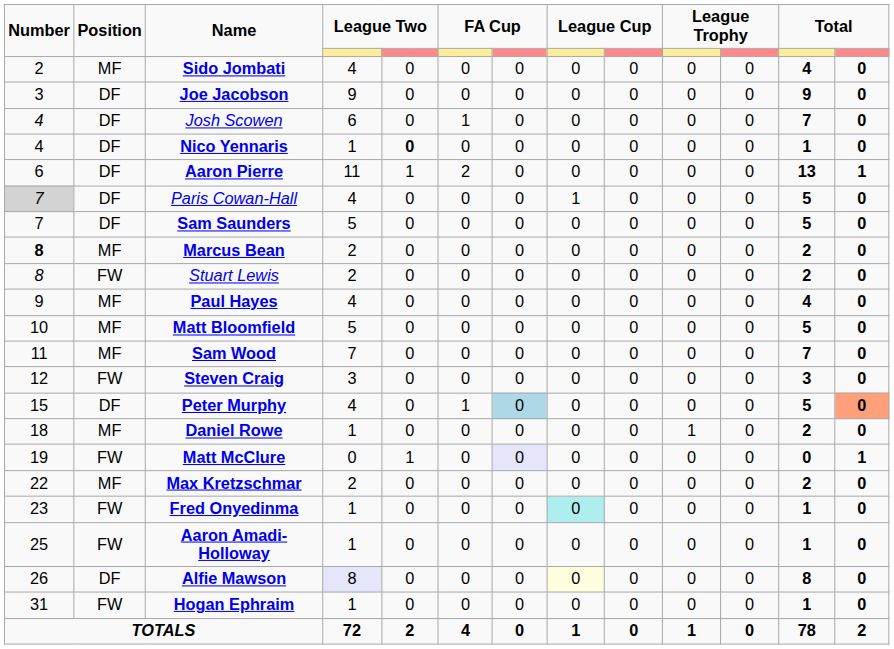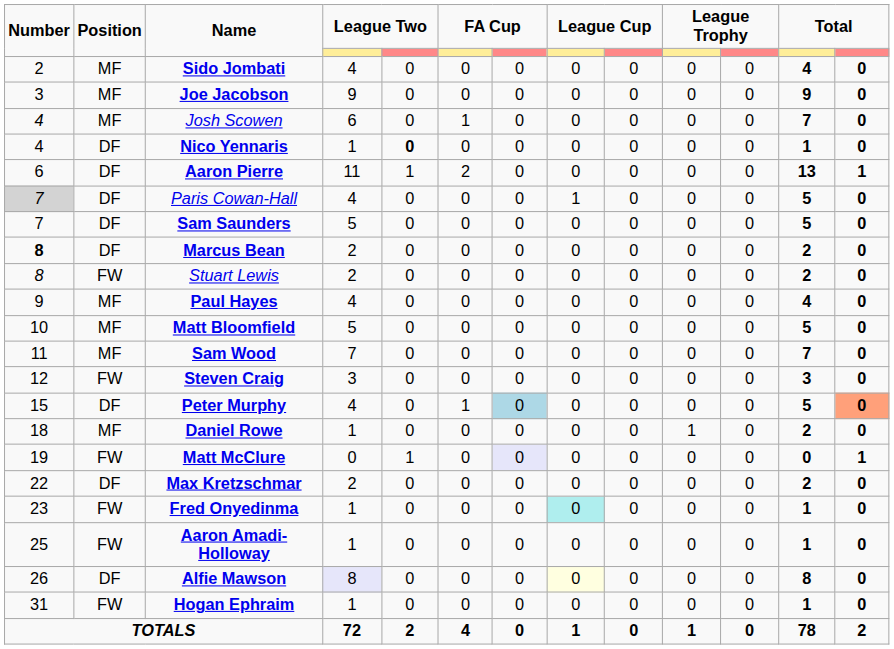 <table class="wikitable" style="text-align:center;">
 <tr style="text-align:center;">
 <td rowspan="2"  style="width:5%; "><strong>Number</strong></td>
 <td rowspan="2"  style="width:5%; "><strong>Position</strong></td>
 <td rowspan="2"  style="width:20%; "><strong>Name</strong></td>
 <td colspan="2"><strong>League Two</strong></td>
 <td colspan="2"><strong>FA Cup</strong></td>
 <td colspan="2"><strong>League Cup</strong></td>
 <td colspan="2"><strong>League Trophy</strong></td>
 <td colspan="2"><strong>Total</strong></td>
 </tr>
 <tr>
 <th style="width:60px; background:#fe9;"></th>
 <th style="width:60px; background:#ff8888;"></th>
 <th style="width:60px; background:#fe9;"></th>
 <th style="width:60px; background:#ff8888;"></th>
 <th style="width:60px; background:#fe9;"></th>
 <th style="width:60px; background:#ff8888;"></th>
 <th style="width:60px; background:#fe9;"></th>
 <th style="width:60px; background:#ff8888;"></th>
 <th style="width:60px; background:#fe9;"></th>
 <th style="width:60px; background:#ff8888;"></th>
 </tr>
 <tr>
 <td>2</td>
 <td>MF</td>
 <td><strong><a href='#'>Sido Jombati</a></strong></td>
 <td>4</td>
 <td>0</td>
 <td>0</td>
 <td>0</td>
 <td>0</td>
 <td>0</td>
 <td>0</td>
 <td>0</td>
 <td><strong>4</strong></td>
 <td><strong>0</strong></td>
 </tr>
 <tr>
 <td>3</td>
-<td>DF</td>
+<td>MF</td>
 <td><strong><a href='#'>Joe Jacobson</a></strong></td>
 <td>9</td>
 <td>0</td>
 <td>0</td>
 <td>0</td>
 <td>0</td>
 <td>0</td>
 <td>0</td>
 <td>0</td>
 <td><strong>9</strong></td>
 <td><strong>0</strong></td>
 </tr>
 <tr>
 <td><em>4</em></td>
-<td>DF</td>
+<td>MF</td>
 <td><em><a href='#'>Josh Scowen</a></em></td>
 <td>6</td>
 <td>0</td>
 <td>1</td>
 <td>0</td>
 <td>0</td>
 <td>0</td>
 <td>0</td>
 <td>0</td>
 <td><strong>7</strong></td>
 <td><strong>0</strong></td>
 </tr>
 <tr>
 <td>4</td>
 <td>DF</td>
 <td><strong><a href='#'>Nico Yennaris</a></strong></td>
 <td>1</td>
 <td><strong>0</strong></td>
 <td>0</td>
 <td>0</td>
 <td>0</td>
 <td>0</td>
 <td>0</td>
 <td>0</td>
 <td><strong>1</strong></td>
 <td><strong>0</strong></td>
 </tr>
 <tr>
 <td>6</td>
 <td>DF</td>
 <td><strong><a href='#'>Aaron Pierre</a></strong></td>
 <td>11</td>
 <td>1</td>
 <td>2</td>
 <td>0</td>
 <td>0</td>
 <td>0</td>
 <td>0</td>
 <td>0</td>
 <td><strong>13</strong></td>
 <td><strong>1</strong></td>
 </tr>
 <tr>
 <td style="background: lightgrey;"><em>7</em></td>
 <td>DF</td>
 <td><em><a href='#'>Paris Cowan-Hall</a></em></td>
 <td>4</td>
 <td>0</td>
 <td>0</td>
 <td>0</td>
 <td>1</td>
 <td>0</td>
 <td>0</td>
 <td>0</td>
 <td><strong>5</strong></td>
 <td><strong>0</strong></td>
 </tr>
 <tr>
 <td>7</td>
 <td>DF</td>
 <td><strong><a href='#'>Sam Saunders</a></strong></td>
 <td>5</td>
 <td>0</td>
 <td>0</td>
 <td>0</td>
 <td>0</td>
 <td>0</td>
 <td>0</td>
 <td>0</td>
 <td><strong>5</strong></td>
 <td><strong>0</strong></td>
 </tr>
 <tr>
 <td><strong>8</strong></td>
-<td>MF</td>
+<td>DF</td>
 <td><strong><a href='#'>Marcus Bean</a></strong></td>
 <td>2</td>
 <td>0</td>
 <td>0</td>
 <td>0</td>
 <td>0</td>
 <td>0</td>
 <td>0</td>
 <td>0</td>
 <td><strong>2</strong></td>
 <td><strong>0</strong></td>
 </tr>
 <tr>
 <td><em>8</em></td>
 <td>FW</td>
 <td><em><a href='#'>Stuart Lewis</a></em></td>
 <td>2</td>
 <td>0</td>
 <td>0</td>
 <td>0</td>
 <td>0</td>
 <td>0</td>
 <td>0</td>
 <td>0</td>
 <td><strong>2</strong></td>
 <td><strong>0</strong></td>
 </tr>
 <tr>
 <td>9</td>
 <td>MF</td>
 <td><strong><a href='#'>Paul Hayes</a></strong></td>
 <td>4</td>
 <td>0</td>
 <td>0</td>
 <td>0</td>
 <td>0</td>
 <td>0</td>
 <td>0</td>
 <td>0</td>
 <td><strong>4</strong></td>
 <td><strong>0</strong></td>
 </tr>
 <tr>
 <td>10</td>
 <td>MF</td>
 <td><strong><a href='#'>Matt Bloomfield</a></strong></td>
 <td>5</td>
 <td>0</td>
 <td>0</td>
 <td>0</td>
 <td>0</td>
 <td>0</td>
 <td>0</td>
 <td>0</td>
 <td><strong>5</strong></td>
 <td><strong>0</strong></td>
 </tr>
 <tr>
 <td>11</td>
 <td>MF</td>
 <td><strong><a href='#'>Sam Wood</a></strong></td>
 <td>7</td>
 <td>0</td>
 <td>0</td>
 <td>0</td>
 <td>0</td>
 <td>0</td>
 <td>0</td>
 <td>0</td>
 <td><strong>7</strong></td>
 <td><strong>0</strong></td>
 </tr>
 <tr>
 <td>12</td>
 <td>FW</td>
 <td><strong><a href='#'>Steven Craig</a></strong></td>
 <td>3</td>
 <td>0</td>
 <td>0</td>
 <td>0</td>
 <td>0</td>
 <td>0</td>
 <td>0</td>
 <td>0</td>
 <td><strong>3</strong></td>
 <td><strong>0</strong></td>
 </tr>
 <tr>
 <td>15</td>
 <td>DF</td>
 <td><strong><a href='#'>Peter Murphy</a></strong></td>
 <td>4</td>
 <td>0</td>
 <td>1</td>
 <td style="background: lightblue;">0</td>
 <td>0</td>
 <td>0</td>
 <td>0</td>
 <td>0</td>
 <td><strong>5</strong></td>
 <td style="background: lightsalmon;"><strong>0</strong></td>
 </tr>
 <tr>
 <td>18</td>
 <td>MF</td>
 <td><strong><a href='#'>Daniel Rowe</a></strong></td>
 <td>1</td>
 <td>0</td>
 <td>0</td>
 <td>0</td>
 <td>0</td>
 <td>0</td>
 <td>1</td>
 <td>0</td>
 <td><strong>2</strong></td>
 <td><strong>0</strong></td>
 </tr>
 <tr>
 <td>19</td>
 <td>FW</td>
 <td><strong><a href='#'>Matt McClure</a></strong></td>
 <td>0</td>
 <td>1</td>
 <td>0</td>
 <td style="background: lavender;">0</td>
 <td>0</td>
 <td>0</td>
 <td>0</td>
 <td>0</td>
 <td><strong>0</strong></td>
 <td><strong>1</strong></td>
 </tr>
 <tr>
 <td>22</td>
-<td>MF</td>
+<td>DF</td>
 <td><strong><a href='#'>Max Kretzschmar</a></strong></td>
 <td>2</td>
 <td>0</td>
 <td>0</td>
 <td>0</td>
 <td>0</td>
 <td>0</td>
 <td>0</td>
 <td>0</td>
 <td><strong>2</strong></td>
 <td><strong>0</strong></td>
 </tr>
 <tr>
 <td>23</td>
 <td>FW</td>
 <td><strong><a href='#'>Fred Onyedinma</a></strong></td>
 <td>1</td>
 <td>0</td>
 <td>0</td>
 <td>0</td>
 <td style="background: paleturquoise;">0</td>
 <td>0</td>
 <td>0</td>
 <td>0</td>
 <td><strong>1</strong></td>
 <td><strong>0</strong></td>
 </tr>
 <tr>
 <td>25</td>
 <td>FW</td>
 <td><strong><a href='#'>Aaron Amadi-Holloway</a></strong></td>
 <td>1</td>
 <td>0</td>
 <td>0</td>
 <td>0</td>
 <td>0</td>
 <td>0</td>
 <td>0</td>
 <td>0</td>
 <td><strong>1</strong></td>
 <td><strong>0</strong></td>
 </tr>
 <tr>
 <td>26</td>
 <td>DF</td>
 <td><strong><a href='#'>Alfie Mawson</a></strong></td>
 <td style="background: lavender;">8</td>
 <td>0</td>
 <td>0</td>
 <td>0</td>
 <td style="background: lightyellow;">0</td>
 <td>0</td>
 <td>0</td>
 <td>0</td>
 <td><strong>8</strong></td>
 <td><strong>0</strong></td>
 </tr>
 <tr>
 <td>31</td>
 <td>FW</td>
 <td><strong><a href='#'>Hogan Ephraim</a></strong></td>
 <td>1</td>
 <td>0</td>
 <td>0</td>
 <td>0</td>
 <td>0</td>
 <td>0</td>
 <td>0</td>
 <td>0</td>
 <td><strong>1</strong></td>
 <td><strong>0</strong></td>
 </tr>
 <tr>
 <td colspan="3"><strong><em>TOTALS</em></strong></td>
 <td><strong>72</strong></td>
 <td><strong>2</strong></td>
 <td><strong>4</strong></td>
 <td><strong>0</strong></td>
 <td><strong>1</strong></td>
 <td><strong>0</strong></td>
 <td><strong>1</strong></td>
 <td><strong>0</strong></td>
 <td><strong>78</strong></td>
 <td><strong>2</strong></td>
 </tr>
 </table>
